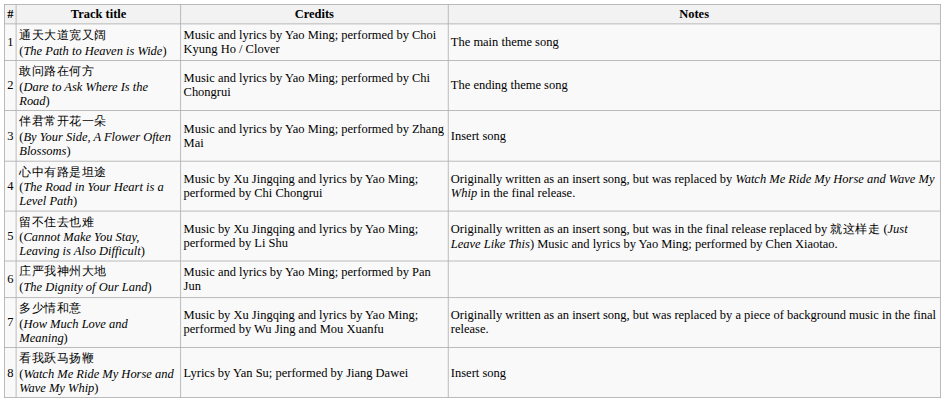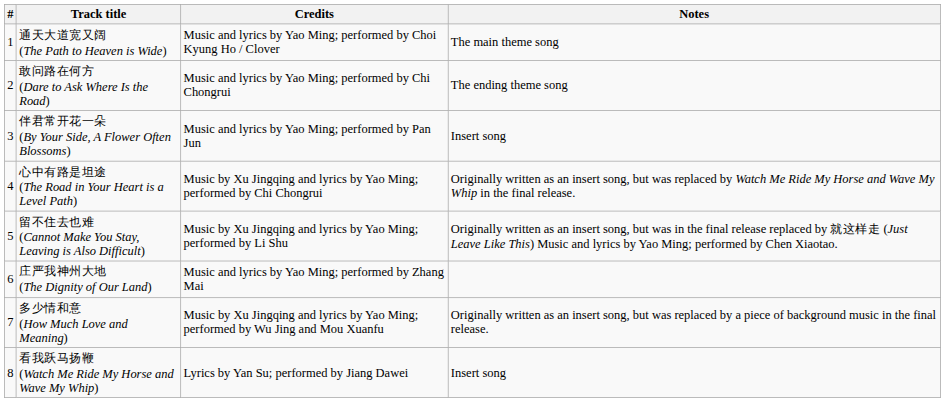 <table class="wikitable" style="width:95%;">
 <tr>
 <th>#</th>
 <th>Track title</th>
 <th>Credits</th>
 <th>Notes</th>
 </tr>
 <tr>
 <td>1</td>
 <td>通天大道宽又阔 <br> (<em>The Path to Heaven is Wide</em>)</td>
 <td>Music and lyrics by Yao Ming; performed by Choi Kyung Ho / Clover</td>
 <td>The main theme song</td>
 </tr>
 <tr>
 <td>2</td>
 <td>敢问路在何方 <br> (<em>Dare to Ask Where Is the Road</em>)</td>
 <td>Music and lyrics by Yao Ming; performed by Chi Chongrui</td>
 <td>The ending theme song</td>
 </tr>
 <tr>
 <td>3</td>
 <td>伴君常开花一朵 <br> (<em>By Your Side, A Flower Often Blossoms</em>)</td>
-<td>Music and lyrics by Yao Ming; performed by Zhang Mai</td>
+<td>Music and lyrics by Yao Ming; performed by Pan Jun</td>
 <td>Insert song</td>
 </tr>
 <tr>
 <td>4</td>
 <td>心中有路是坦途 <br> (<em>The Road in Your Heart is a Level Path</em>)</td>
 <td>Music by Xu Jingqing and lyrics by Yao Ming; performed by Chi Chongrui</td>
 <td>Originally written as an insert song, but was replaced by <em>Watch Me Ride My Horse and Wave My Whip</em> in the final release.</td>
 </tr>
 <tr>
 <td>5</td>
 <td>留不住去也难 <br> (<em>Cannot Make You Stay, Leaving is Also Difficult</em>)</td>
 <td>Music by Xu Jingqing and lyrics by Yao Ming; performed by Li Shu</td>
 <td>Originally written as an insert song, but was in the final release replaced by 就这样走 (<em>Just Leave Like This</em>) Music and lyrics by Yao Ming; performed by Chen Xiaotao.</td>
 </tr>
 <tr>
 <td>6</td>
 <td>庄严我神州大地 <br> (<em>The Dignity of Our Land</em>)</td>
-<td>Music and lyrics by Yao Ming; performed by Pan Jun</td>
+<td>Music and lyrics by Yao Ming; performed by Zhang Mai</td>
 <td></td>
 </tr>
 <tr>
 <td>7</td>
 <td>多少情和意 <br> (<em>How Much Love and Meaning</em>)</td>
 <td>Music by Xu Jingqing and lyrics by Yao Ming; performed by Wu Jing and Mou Xuanfu</td>
 <td>Originally written as an insert song, but was replaced by a piece of background music in the final release.</td>
 </tr>
 <tr>
 <td>8</td>
 <td>看我跃马扬鞭 <br> (<em>Watch Me Ride My Horse and Wave My Whip</em>)</td>
 <td>Lyrics by Yan Su; performed by Jiang Dawei</td>
 <td>Insert song</td>
 </tr>
 </table>
